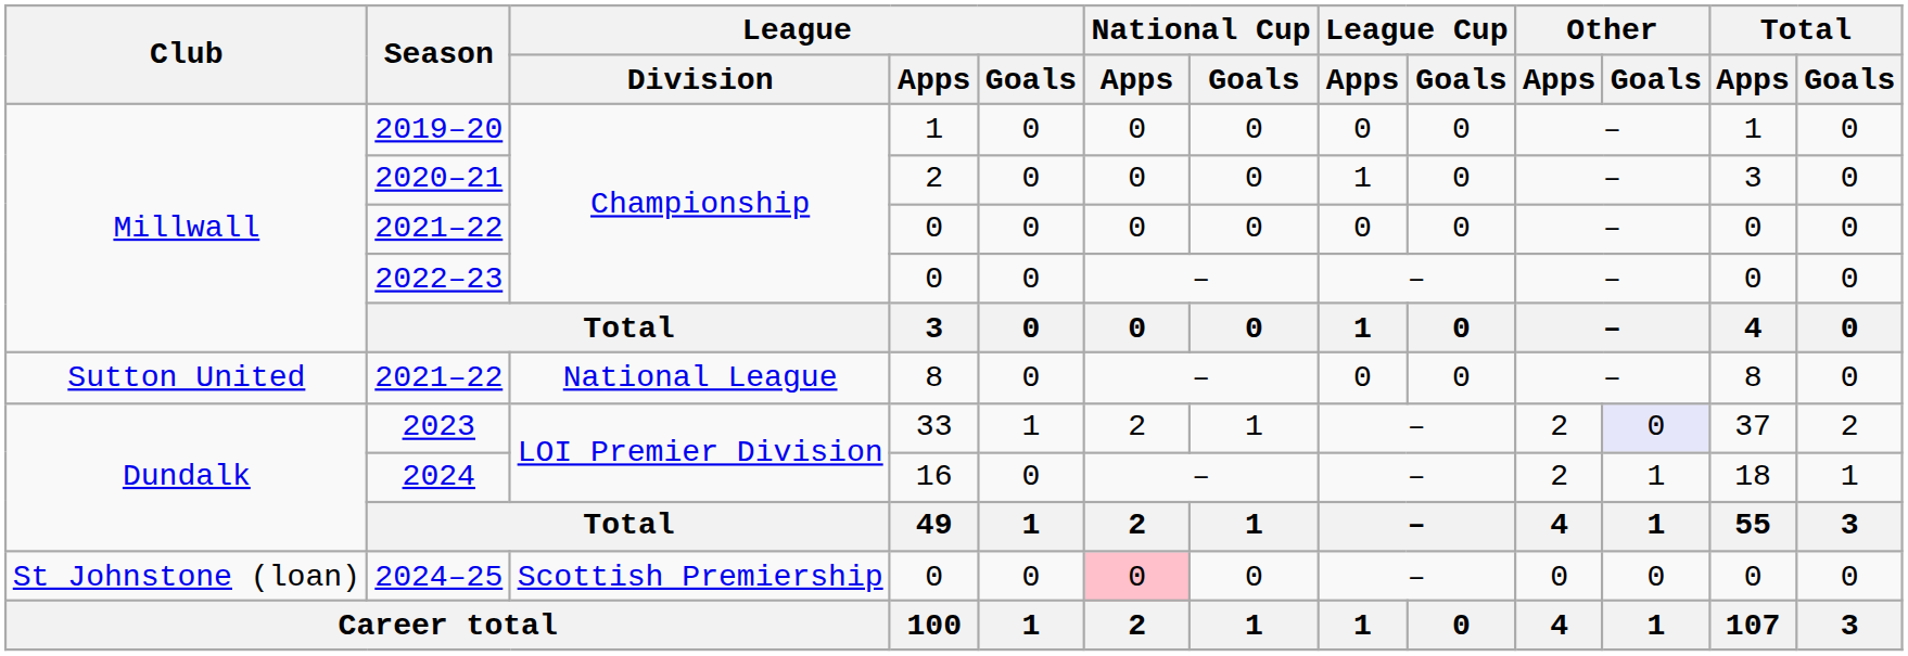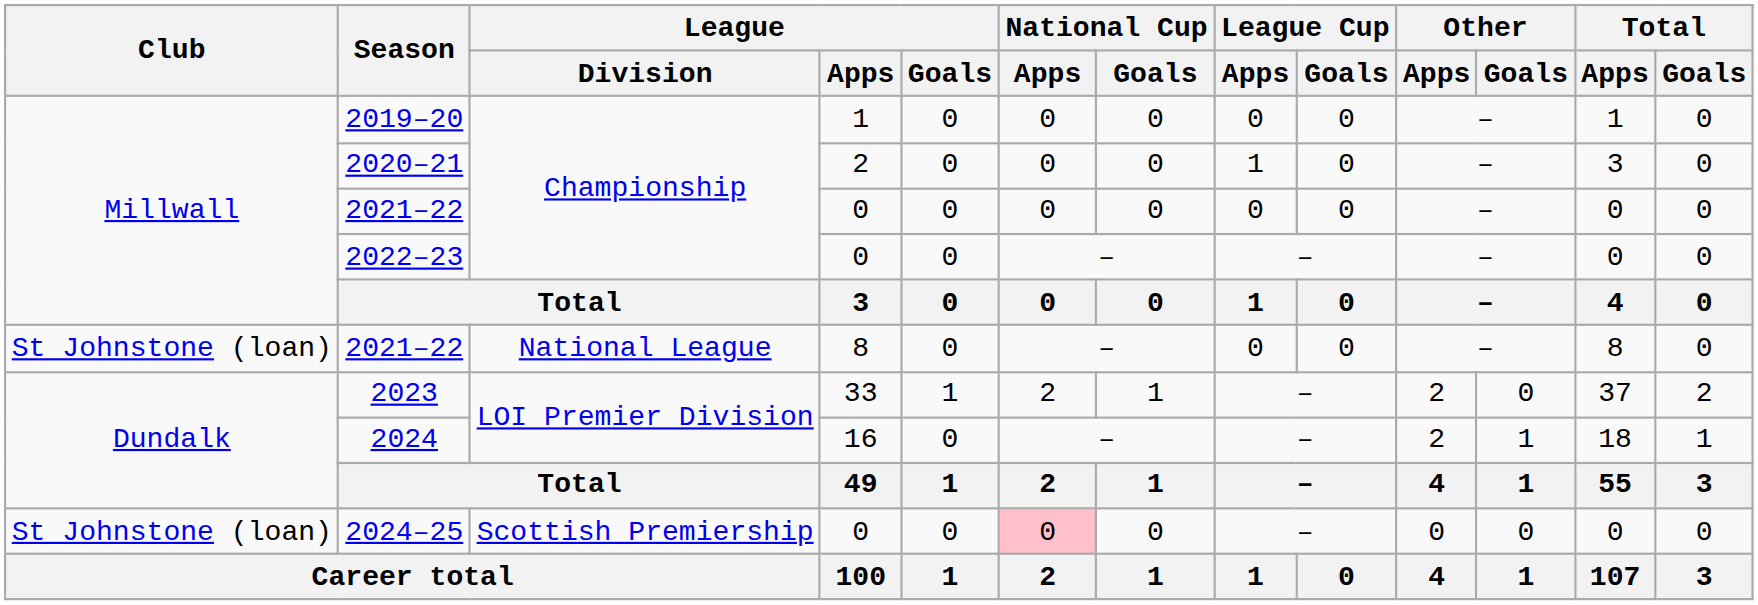 <table class="wikitable" style="text-align: center;">
 <tr>
 <th rowspan="2">Club</th>
 <th rowspan="2">Season</th>
 <th colspan="3">League</th>
 <th colspan="2">National Cup</th>
 <th colspan="2">League Cup</th>
 <th colspan="2">Other</th>
 <th colspan="2">Total</th>
 </tr>
 <tr>
 <th>Division</th>
 <th>Apps</th>
 <th>Goals</th>
 <th>Apps</th>
 <th>Goals</th>
 <th>Apps</th>
 <th>Goals</th>
 <th>Apps</th>
 <th>Goals</th>
 <th>Apps</th>
 <th>Goals</th>
 </tr>
 <tr>
 <td rowspan=5><a href='#'>Millwall</a></td>
 <td><a href='#'>2019–20</a></td>
 <td rowspan=4><a href='#'>Championship</a></td>
 <td>1</td>
 <td>0</td>
 <td>0</td>
 <td>0</td>
 <td>0</td>
 <td>0</td>
 <td colspan="2">–</td>
 <td>1</td>
 <td>0</td>
 </tr>
 <tr>
 <td><a href='#'>2020–21</a></td>
 <td>2</td>
 <td>0</td>
 <td>0</td>
 <td>0</td>
 <td>1</td>
 <td>0</td>
 <td colspan="2">–</td>
 <td>3</td>
 <td>0</td>
 </tr>
 <tr>
 <td><a href='#'>2021–22</a></td>
 <td>0</td>
 <td>0</td>
 <td>0</td>
 <td>0</td>
 <td>0</td>
 <td>0</td>
 <td colspan="2">–</td>
 <td>0</td>
 <td>0</td>
 </tr>
 <tr>
 <td><a href='#'>2022–23</a></td>
 <td>0</td>
 <td>0</td>
 <td colspan="2">–</td>
 <td colspan="2">–</td>
 <td colspan="2">–</td>
 <td>0</td>
 <td>0</td>
 </tr>
 <tr>
 <th colspan=2>Total</th>
 <th>3</th>
 <th>0</th>
 <th>0</th>
 <th>0</th>
 <th>1</th>
 <th>0</th>
 <th colspan="2">–</th>
 <th>4</th>
 <th>0</th>
 </tr>
 <tr>
-<td><a href='#'>Sutton United</a></td>
+<td><a href='#'>St Johnstone</a> (loan)</td>
 <td><a href='#'>2021–22</a></td>
 <td><a href='#'>National League</a></td>
 <td>8</td>
 <td>0</td>
 <td colspan="2">–</td>
 <td>0</td>
 <td>0</td>
 <td colspan="2">–</td>
 <td>8</td>
 <td>0</td>
 </tr>
 <tr>
 <td rowspan=3><a href='#'>Dundalk</a></td>
 <td><a href='#'>2023</a></td>
 <td rowspan=2><a href='#'>LOI Premier Division</a></td>
 <td>33</td>
 <td>1</td>
 <td>2</td>
 <td>1</td>
 <td colspan="2">–</td>
 <td>2</td>
-<td style="background: lavender;">0</td>
+<td>0</td>
 <td>37</td>
 <td>2</td>
 </tr>
 <tr>
 <td><a href='#'>2024</a></td>
 <td>16</td>
 <td>0</td>
 <td colspan="2">–</td>
 <td colspan="2">–</td>
 <td>2</td>
 <td>1</td>
 <td>18</td>
 <td>1</td>
 </tr>
 <tr>
 <th colspan=2>Total</th>
 <th>49</th>
 <th>1</th>
 <th>2</th>
 <th>1</th>
 <th colspan="2">–</th>
 <th>4</th>
 <th>1</th>
 <th>55</th>
 <th>3</th>
 </tr>
 <tr>
 <td><a href='#'>St Johnstone</a> (loan)</td>
 <td><a href='#'>2024–25</a></td>
 <td><a href='#'>Scottish Premiership</a></td>
 <td>0</td>
 <td>0</td>
 <td style="background: pink;">0</td>
 <td>0</td>
 <td colspan="2">–</td>
 <td>0</td>
 <td>0</td>
 <td>0</td>
 <td>0</td>
 </tr>
 <tr>
 <th colspan="3">Career total</th>
 <th>100</th>
 <th>1</th>
 <th>2</th>
 <th>1</th>
 <th>1</th>
 <th>0</th>
 <th>4</th>
 <th>1</th>
 <th>107</th>
 <th>3</th>
 </tr>
 </table>
